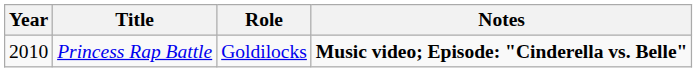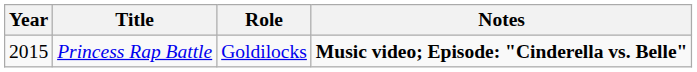 <table class="wikitable sortable plainrowheaders">
 <tr>
 <th>Year</th>
 <th>Title</th>
 <th>Role</th>
 <th class="unsortable">Notes</th>
 </tr>
 <tr>
-<td>2010</td>
+<td>2015</td>
 <td><em><a href='#'>Princess Rap Battle</a></em></td>
 <td><a href='#'>Goldilocks</a></td>
 <td><strong>Music video; Episode: "Cinderella vs. Belle"</strong></td>
 </tr>
 </table>
